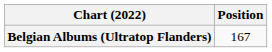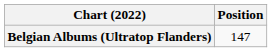 <table class="wikitable plainrowheaders">
 <tr>
 <th scope="col">Chart (2022)</th>
 <th scope="col">Position</th>
 </tr>
 <tr>
 <th scope="row">Belgian Albums (Ultratop Flanders)</th>
-<td align="center">167</td>
+<td align="center">147</td>
 </tr>
 </table>
